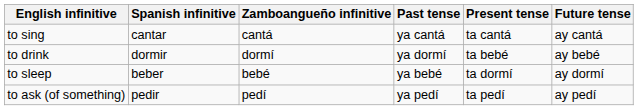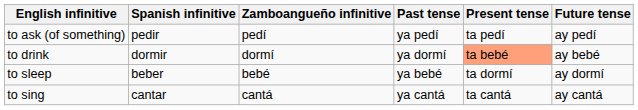 <table class="wikitable">
 <tr>
 <th>English infinitive</th>
 <th>Spanish infinitive</th>
 <th>Zamboangueño infinitive</th>
 <th>Past tense</th>
 <th>Present tense</th>
 <th>Future tense</th>
 </tr>
 <tr>
-<td>to sing</td>
-<td>cantar</td>
-<td>cantá</td>
-<td>ya cantá</td>
-<td>ta cantá</td>
-<td>ay cantá</td>
+<td>to ask (of something)</td>
+<td>pedir</td>
+<td>pedí</td>
+<td>ya pedí</td>
+<td>ta pedí</td>
+<td>ay pedí</td>
 </tr>
 <tr>
 <td>to drink</td>
 <td>dormir</td>
 <td>dormí</td>
 <td>ya dormí</td>
-<td>ta bebé</td>
+<td style="background: lightsalmon;">ta bebé</td>
 <td>ay bebé</td>
 </tr>
 <tr>
 <td>to sleep</td>
 <td>beber</td>
 <td>bebé</td>
 <td>ya bebé</td>
 <td>ta dormí</td>
 <td>ay dormí</td>
 </tr>
 <tr>
-<td>to ask (of something)</td>
-<td>pedir</td>
-<td>pedí</td>
-<td>ya pedí</td>
-<td>ta pedí</td>
-<td>ay pedí</td>
+<td>to sing</td>
+<td>cantar</td>
+<td>cantá</td>
+<td>ya cantá</td>
+<td>ta cantá</td>
+<td>ay cantá</td>
 </tr>
 </table>
